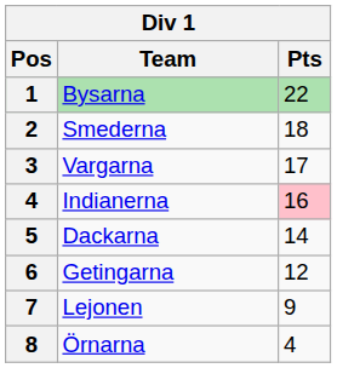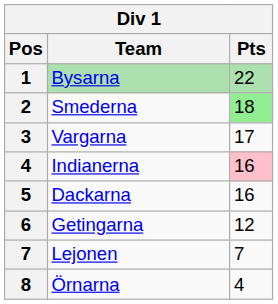 <table class="wikitable">
 <tr>
 <th colspan="3">Div 1</th>
 </tr>
 <tr>
 <th width=20>Pos</th>
 <th width=150>Team</th>
 <th width=30>Pts</th>
 </tr>
 <tr style="background:#ACE1AF;">
 <th>1</th>
 <td><a href='#'>Bysarna</a></td>
 <td>22</td>
 </tr>
 <tr>
 <th>2</th>
 <td><a href='#'>Smederna</a></td>
-<td>18</td>
+<td style="background: lightgreen;">18</td>
 </tr>
 <tr>
 <th>3</th>
 <td><a href='#'>Vargarna</a></td>
 <td>17</td>
 </tr>
 <tr>
 <th>4</th>
 <td><a href='#'>Indianerna</a></td>
 <td style="background: pink;">16</td>
 </tr>
 <tr>
 <th>5</th>
 <td><a href='#'>Dackarna</a></td>
-<td>14</td>
+<td>16</td>
 </tr>
 <tr>
 <th>6</th>
 <td><a href='#'>Getingarna</a></td>
 <td>12</td>
 </tr>
 <tr>
 <th>7</th>
 <td><a href='#'>Lejonen</a></td>
-<td>9</td>
+<td>7</td>
 </tr>
 <tr>
 <th>8</th>
 <td><a href='#'>Örnarna</a></td>
 <td>4</td>
 </tr>
 </table>
